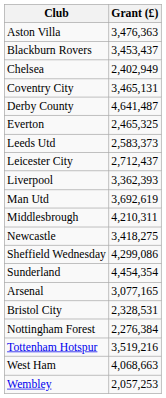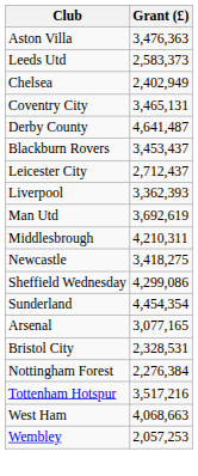 <table class="wikitable">
 <tr>
 <th>Club</th>
 <th>Grant (£)</th>
 </tr>
 <tr>
 <td>Aston Villa</td>
 <td>3,476,363</td>
 </tr>
 <tr>
-<td>Blackburn Rovers</td>
-<td>3,453,437</td>
+<td>Leeds Utd</td>
+<td>2,583,373</td>
 </tr>
 <tr>
 <td>Chelsea</td>
 <td>2,402,949</td>
 </tr>
 <tr>
 <td>Coventry City</td>
 <td>3,465,131</td>
 </tr>
 <tr>
 <td>Derby County</td>
 <td>4,641,487</td>
 </tr>
 <tr>
-<td>Everton</td>
-<td>2,465,325</td>
-</tr>
-<tr>
-<td>Leeds Utd</td>
-<td>2,583,373</td>
+<td>Blackburn Rovers</td>
+<td>3,453,437</td>
 </tr>
 <tr>
 <td>Leicester City</td>
 <td>2,712,437</td>
 </tr>
 <tr>
 <td>Liverpool</td>
 <td>3,362,393</td>
 </tr>
 <tr>
 <td>Man Utd</td>
 <td>3,692,619</td>
 </tr>
 <tr>
 <td>Middlesbrough</td>
 <td>4,210,311</td>
 </tr>
 <tr>
 <td>Newcastle</td>
 <td>3,418,275</td>
 </tr>
 <tr>
 <td>Sheffield Wednesday</td>
 <td>4,299,086</td>
 </tr>
 <tr>
 <td>Sunderland</td>
 <td>4,454,354</td>
 </tr>
 <tr>
 <td>Arsenal</td>
 <td>3,077,165</td>
 </tr>
 <tr>
 <td>Bristol City</td>
 <td>2,328,531</td>
 </tr>
 <tr>
 <td>Nottingham Forest</td>
 <td>2,276,384</td>
 </tr>
 <tr>
 <td><a href='#'>Tottenham Hotspur</a></td>
-<td>3,519,216</td>
+<td>3,517,216</td>
 </tr>
 <tr>
 <td>West Ham</td>
 <td>4,068,663</td>
 </tr>
 <tr>
 <td><a href='#'>Wembley</a></td>
 <td>2,057,253</td>
 </tr>
 </table>
